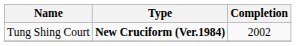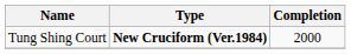 <table class="wikitable" style="text-align: center">
 <tr>
 <th>Name</th>
 <th>Type</th>
 <th>Completion</th>
 </tr>
 <tr>
 <td>Tung Shing Court</td>
 <td rowspan="1"><strong>New Cruciform (Ver.1984)</strong></td>
-<td rowspan="1">2002</td>
+<td rowspan="1">2000</td>
 </tr>
 <tr>
 </tr>
 </table>
